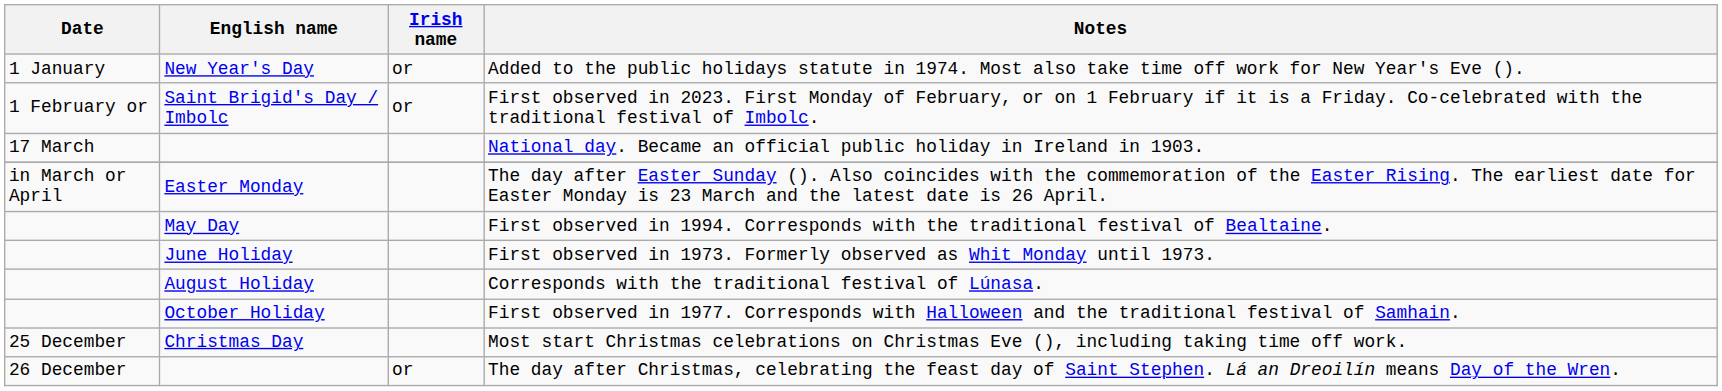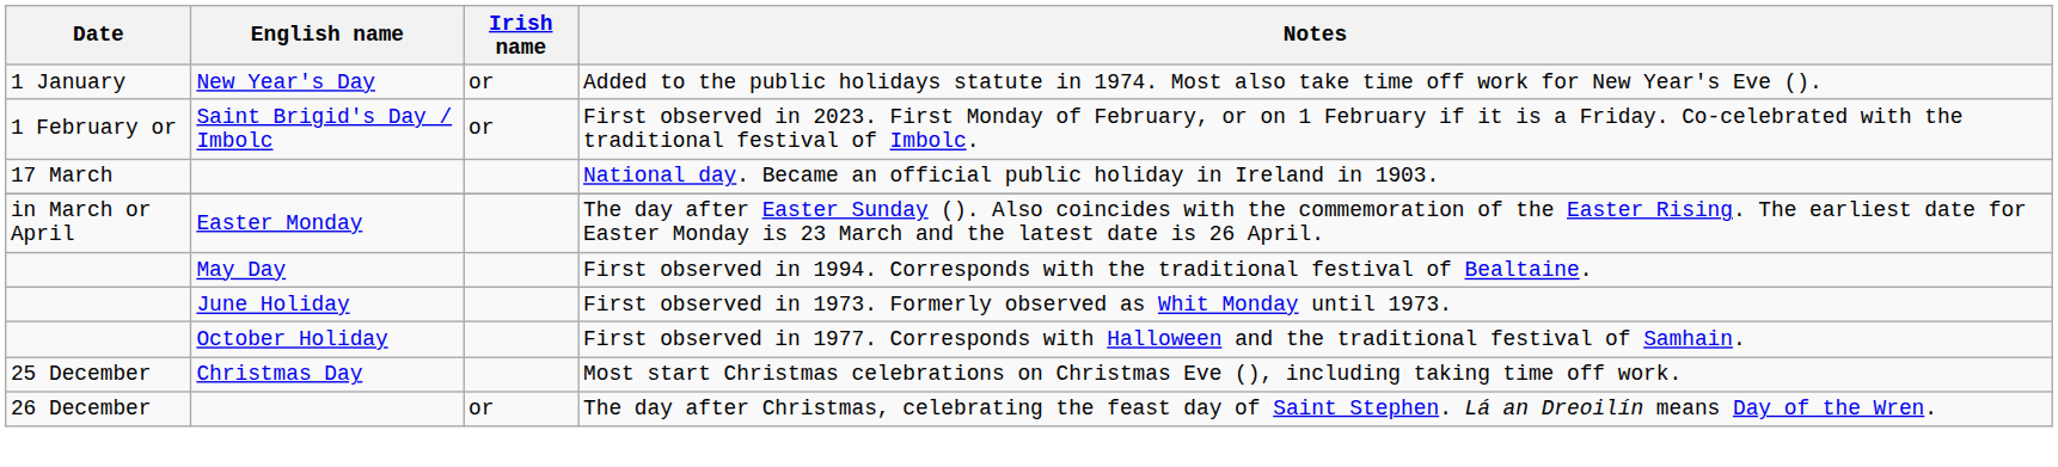 <table class="wikitable">
 <tr>
 <th>Date</th>
 <th>English name</th>
 <th><a href='#'>Irish</a> name</th>
 <th>Notes</th>
 </tr>
 <tr>
 <td>1 January</td>
 <td><a href='#'>New Year's Day</a></td>
 <td> or<br></td>
 <td>Added to the public holidays statute in 1974. Most also take time off work for New Year's Eve ().</td>
 </tr>
 <tr>
 <td>1 February or </td>
 <td><a href='#'>Saint Brigid's Day / Imbolc</a></td>
 <td> or<br></td>
 <td>First observed in 2023. First Monday of February, or on 1 February if it is a Friday. Co-celebrated with the traditional festival of <a href='#'>Imbolc</a>.</td>
 </tr>
 <tr>
 <td>17 March</td>
 <td></td>
 <td></td>
 <td><a href='#'>National day</a>. Became an official public holiday in Ireland in 1903.</td>
 </tr>
 <tr>
 </tr>
 <tr>
 <td> in March or April</td>
 <td><a href='#'>Easter Monday</a></td>
 <td></td>
 <td>The day after <a href='#'>Easter Sunday</a> (). Also coincides with the commemoration of the <a href='#'>Easter Rising</a>. The earliest date for Easter Monday is 23 March and the latest date is 26 April.</td>
 </tr>
 <tr>
 <td></td>
 <td><a href='#'>May Day</a></td>
 <td></td>
 <td>First observed in 1994. Corresponds with the traditional festival of <a href='#'>Bealtaine</a>.</td>
 </tr>
 <tr>
 <td></td>
 <td><a href='#'>June Holiday</a></td>
 <td></td>
 <td>First observed  in 1973. Formerly observed as <a href='#'>Whit Monday</a> until 1973.</td>
 </tr>
 <tr>
 <td></td>
-<td><a href='#'>August Holiday</a></td>
-<td></td>
-<td>Corresponds with the traditional festival of <a href='#'>Lúnasa</a>.</td>
-</tr>
-<tr>
-<td></td>
 <td><a href='#'>October Holiday</a></td>
 <td></td>
 <td>First observed in 1977. Corresponds with <a href='#'>Halloween</a> and the traditional festival of <a href='#'>Samhain</a>.</td>
 </tr>
 <tr>
 <td>25 December</td>
 <td><a href='#'>Christmas Day</a></td>
 <td></td>
 <td>Most start Christmas celebrations on Christmas Eve (), including taking time off work.</td>
 </tr>
 <tr>
 <td>26 December</td>
 <td></td>
 <td> or<br></td>
 <td>The day after Christmas, celebrating the feast day of <a href='#'>Saint Stephen</a>. <em>Lá an Dreoilín</em> means <a href='#'>Day of the Wren</a>.</td>
 </tr>
 </table>
